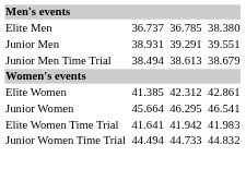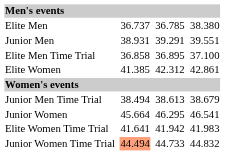 <table>
 <tr style="background:#ccc;">
 <td colspan=7><strong>Men's events</strong></td>
 </tr>
 <tr>
 <td>Elite Men</td>
 <td></td>
 <td>36.737</td>
 <td></td>
 <td>36.785</td>
 <td></td>
 <td>38.380</td>
 </tr>
 <tr>
 <td>Junior Men</td>
 <td></td>
 <td>38.931</td>
 <td></td>
 <td>39.291</td>
 <td></td>
 <td>39.551</td>
 </tr>
 <tr>
-<td>Junior Men Time Trial</td>
+<td>Elite Men Time Trial</td>
 <td></td>
-<td>38.494</td>
+<td>36.858</td>
 <td></td>
-<td>38.613</td>
+<td>36.895</td>
 <td></td>
-<td>38.679</td>
-</tr>
-<tr style="background:#ccc;">
-<td colspan=7><strong>Women's events</strong></td>
+<td>37.100</td>
 </tr>
 <tr>
 <td>Elite Women</td>
 <td></td>
 <td>41.385</td>
 <td></td>
 <td>42.312</td>
 <td></td>
 <td>42.861</td>
+</tr>
+<tr style="background:#ccc;">
+<td colspan=7><strong>Women's events</strong></td>
+</tr>
+<tr>
+<td>Junior Men Time Trial</td>
+<td></td>
+<td>38.494</td>
+<td></td>
+<td>38.613</td>
+<td></td>
+<td>38.679</td>
 </tr>
 <tr>
 <td>Junior Women</td>
 <td></td>
 <td>45.664</td>
 <td></td>
 <td>46.295</td>
 <td></td>
 <td>46.541</td>
 </tr>
 <tr>
 <td>Elite Women Time Trial</td>
 <td></td>
 <td>41.641</td>
 <td></td>
 <td>41.942</td>
 <td></td>
 <td>41.983</td>
 </tr>
 <tr>
 <td>Junior Women Time Trial</td>
 <td></td>
-<td>44.494</td>
+<td style="background: lightsalmon;">44.494</td>
 <td></td>
 <td>44.733</td>
 <td></td>
 <td>44.832</td>
 </tr>
 </table>
